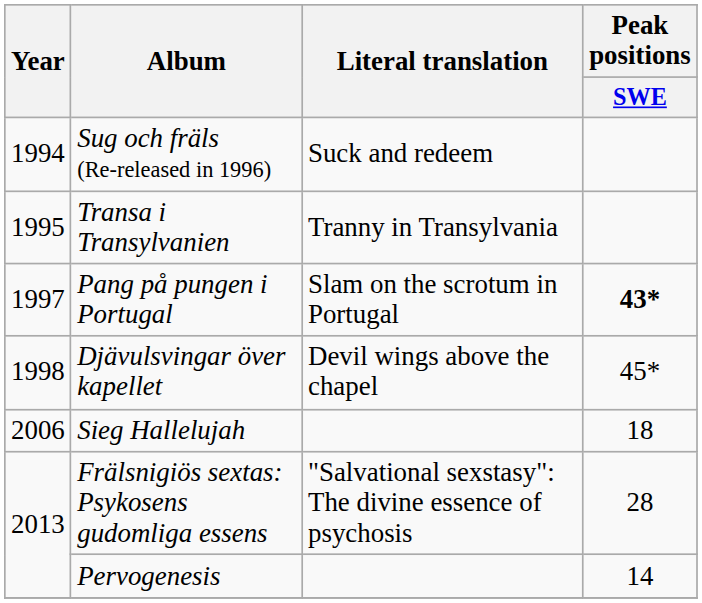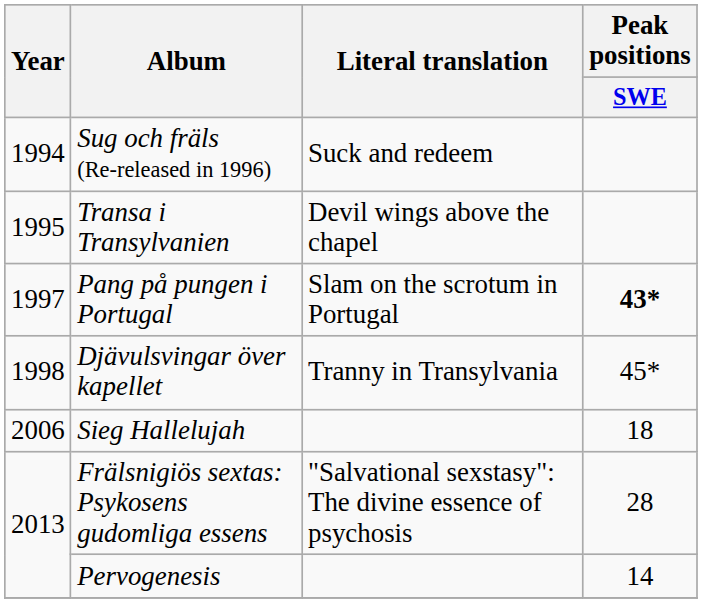 <table class="wikitable">
 <tr>
 <th align="center" rowspan="2" width="10">Year</th>
 <th align="center" rowspan="2" width="130">Album</th>
 <th align="center" rowspan="2" width="160">Literal translation</th>
 <th align="center" colspan="1" width="20">Peak positions</th>
 </tr>
 <tr>
 <th scope="col" style="width:3em;font-size:90%;"><a href='#'>SWE</a><br></th>
 </tr>
 <tr>
 <td style="text-align:center;">1994</td>
 <td><em>Sug och fräls</em> <br> <small>(Re-released in 1996)</small></td>
 <td>Suck and redeem</td>
 <td style="text-align:center;"></td>
 </tr>
 <tr>
 <td style="text-align:center;">1995</td>
 <td><em>Transa i Transylvanien</em></td>
-<td>Tranny in Transylvania</td>
+<td>Devil wings above the chapel</td>
 <td style="text-align:center;"></td>
 </tr>
 <tr>
 <td style="text-align:center;">1997</td>
 <td><em>Pang på pungen i Portugal</em></td>
 <td>Slam on the scrotum in Portugal</td>
 <td style="text-align:center;"><strong>43*</strong></td>
 </tr>
 <tr>
 <td style="text-align:center;">1998</td>
 <td><em>Djävulsvingar över kapellet</em></td>
-<td>Devil wings above the chapel</td>
+<td>Tranny in Transylvania</td>
 <td style="text-align:center;">45*</td>
 </tr>
 <tr>
 <td style="text-align:center;">2006</td>
 <td><em>Sieg Hallelujah</em></td>
 <td></td>
 <td style="text-align:center;">18</td>
 </tr>
 <tr>
 <td style="text-align:center;" rowspan=2>2013</td>
 <td><em>Frälsnigiös sextas: Psykosens gudomliga essens</em></td>
 <td>"Salvational sexstasy": The divine essence of psychosis</td>
 <td style="text-align:center;">28</td>
 </tr>
 <tr>
 <td><em>Pervogenesis</em></td>
 <td></td>
 <td style="text-align:center;">14</td>
 </tr>
 <tr>
 </tr>
 </table>
